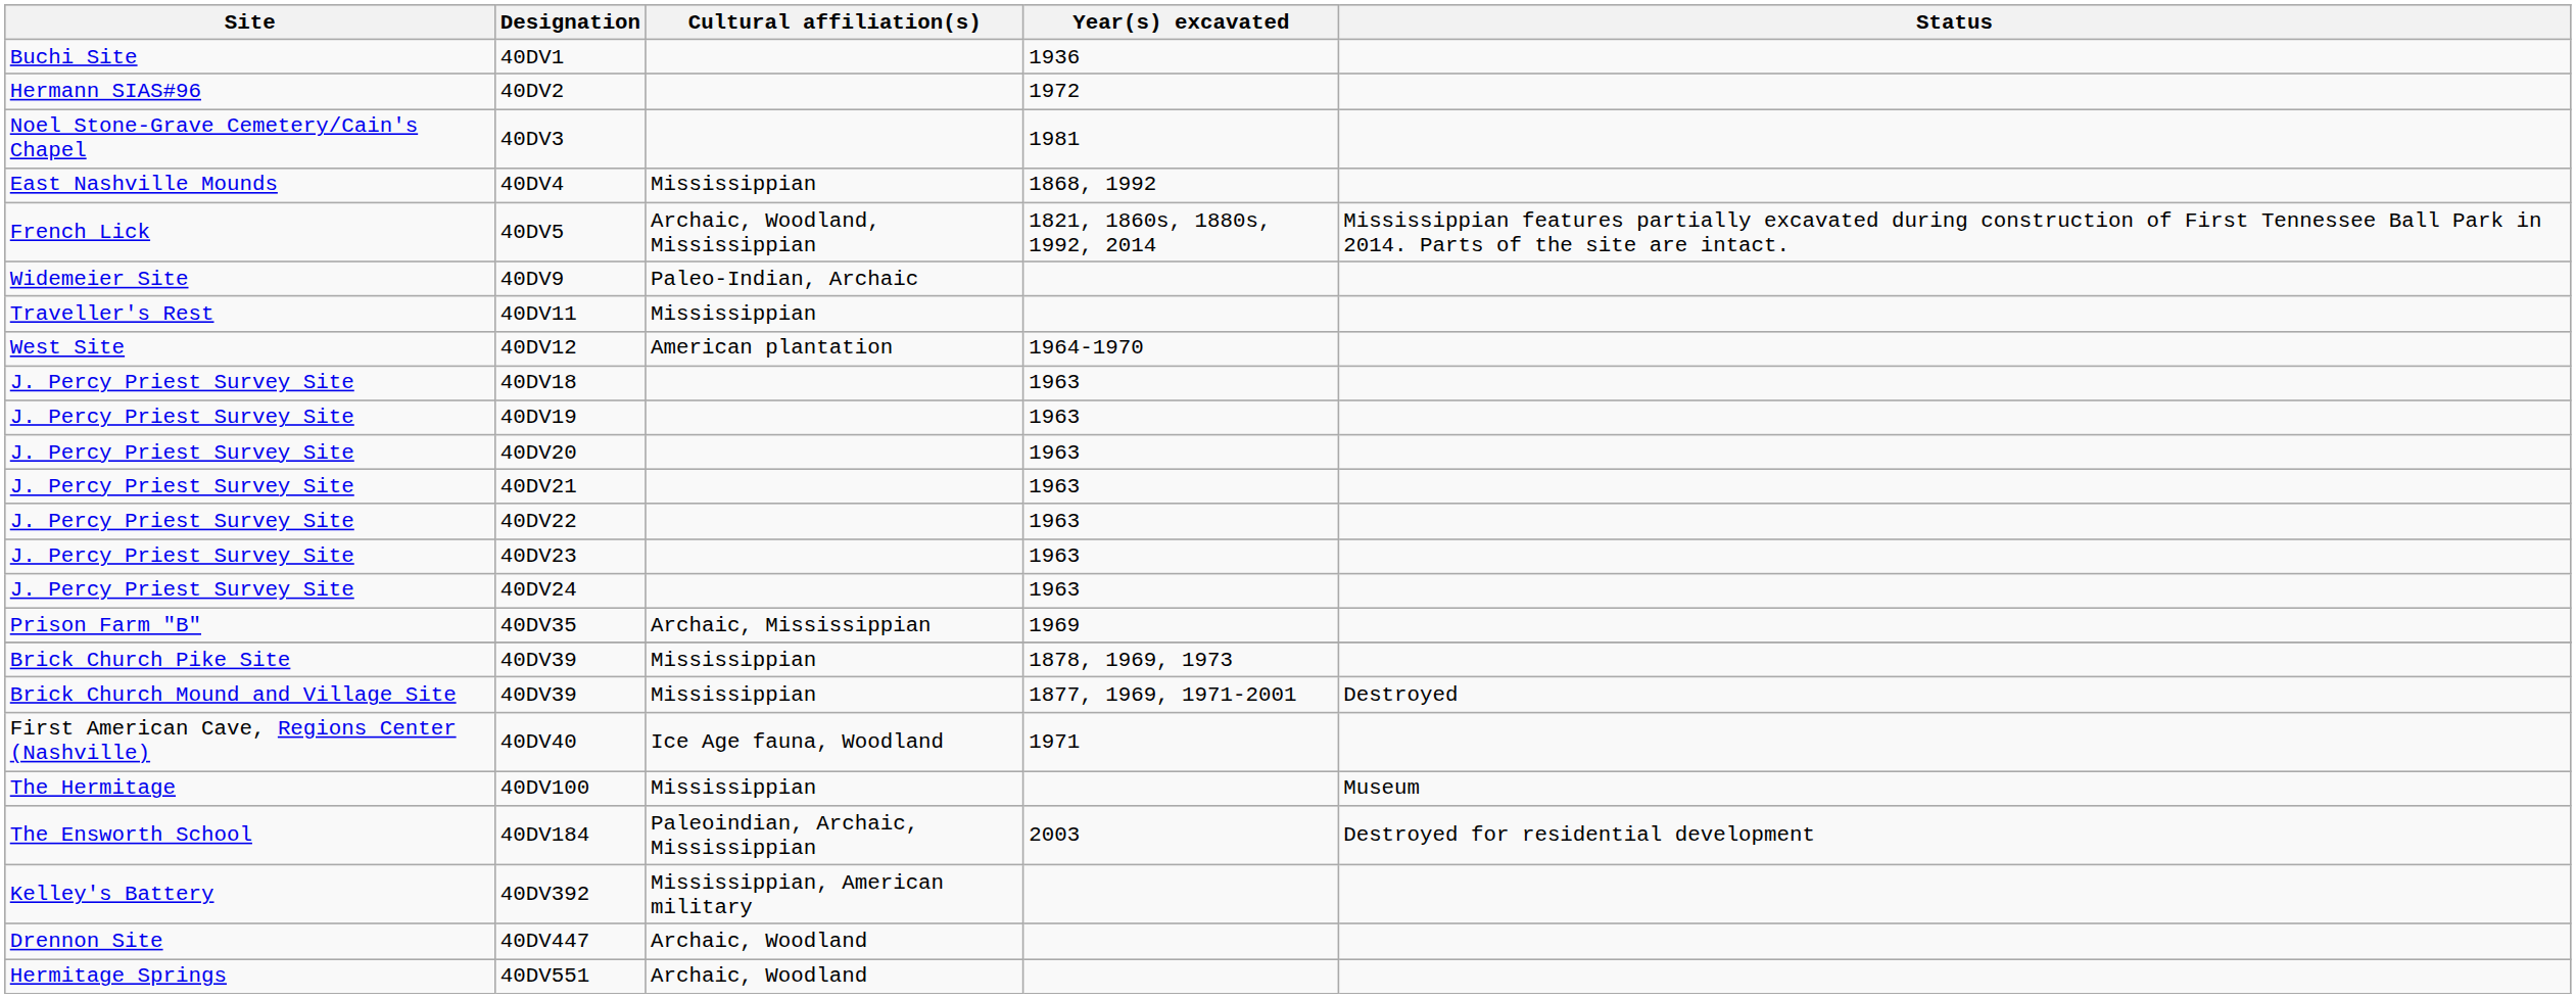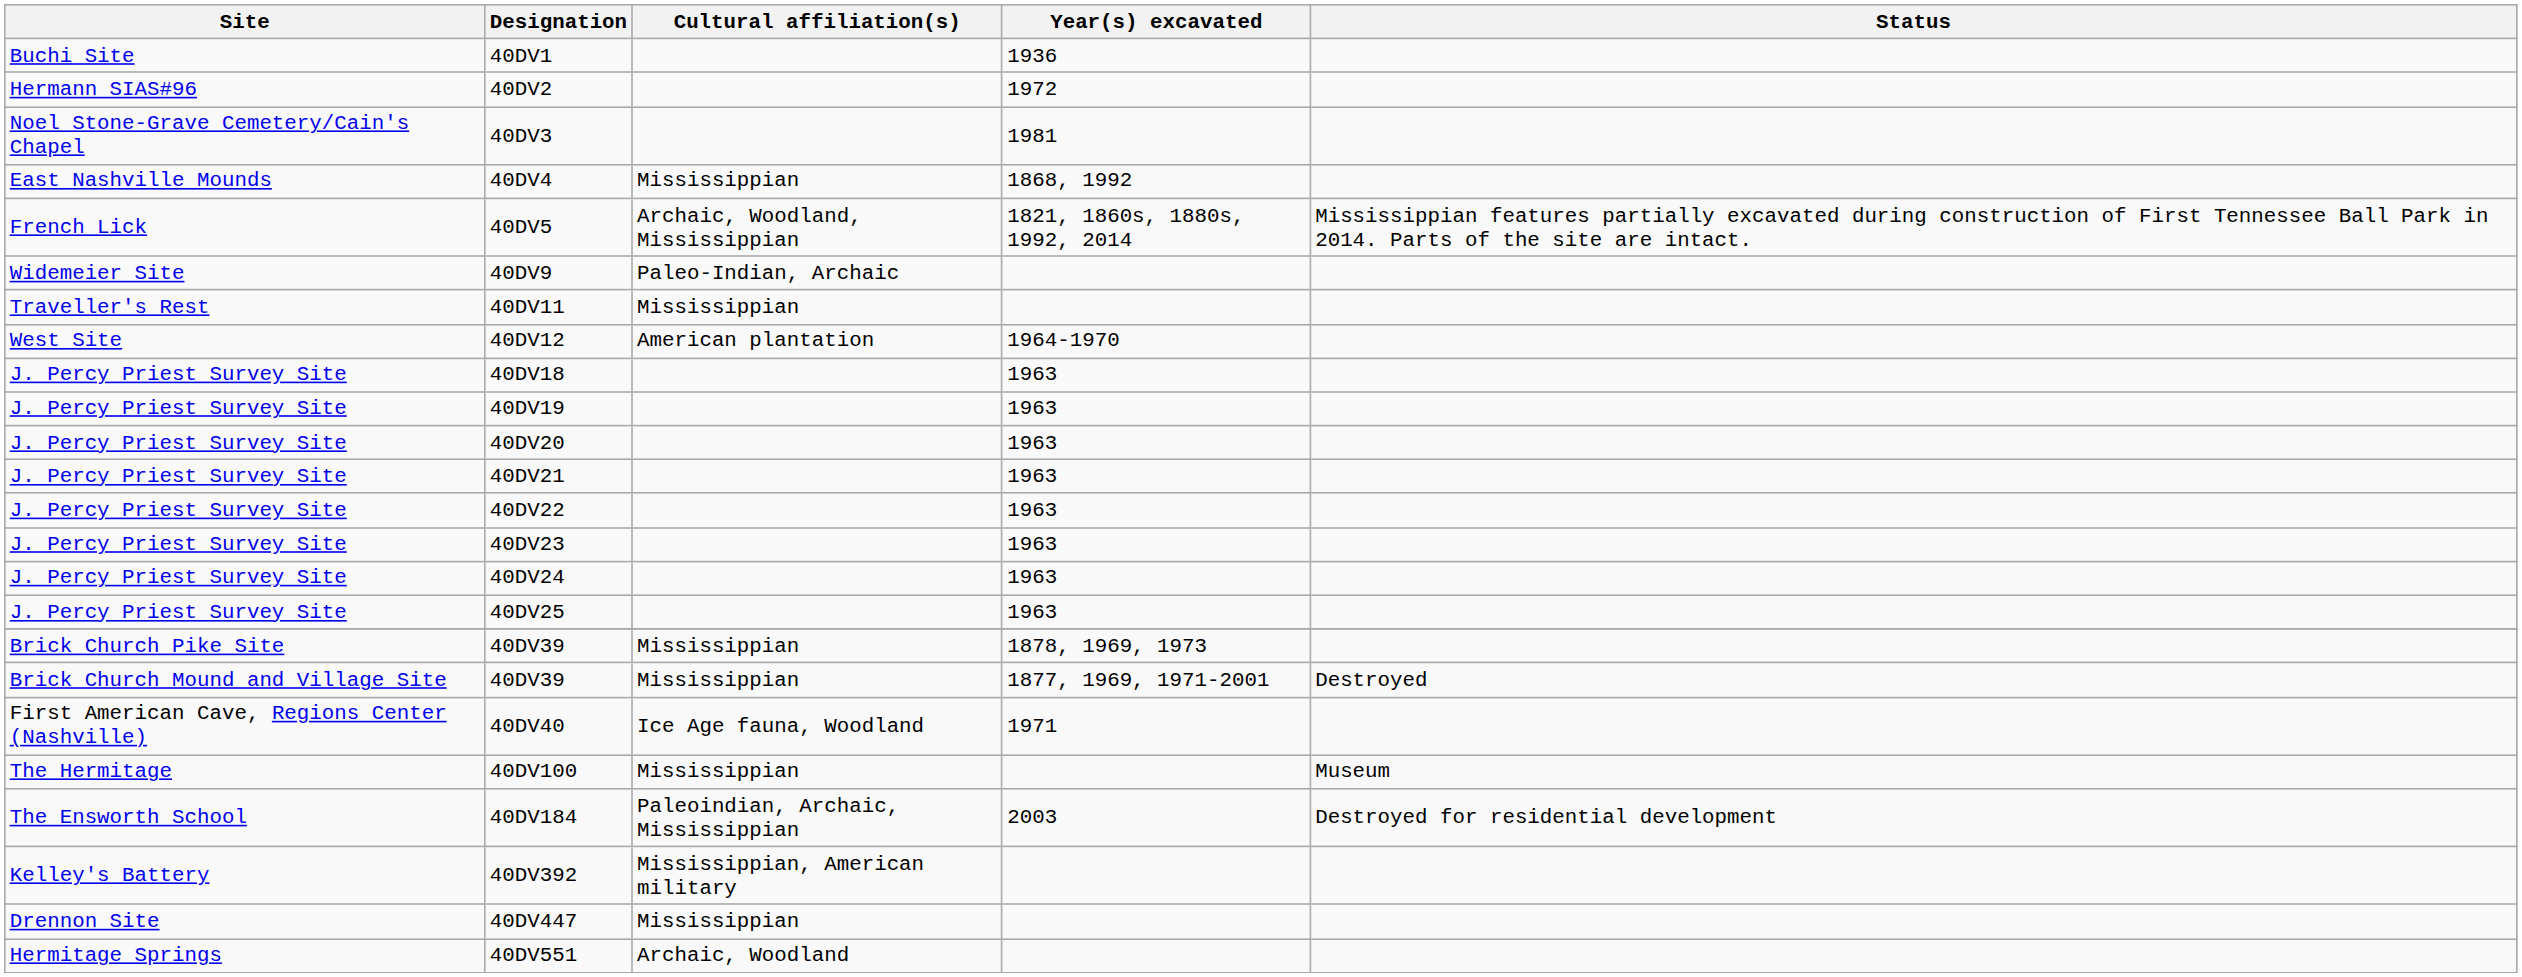 <table class="wikitable">
 <tr>
 <th>Site</th>
 <th>Designation</th>
 <th>Cultural affiliation(s)</th>
 <th>Year(s) excavated</th>
 <th>Status</th>
 </tr>
 <tr>
 <td><a href='#'>Buchi Site</a></td>
 <td>40DV1</td>
 <td></td>
 <td>1936</td>
 <td></td>
 </tr>
 <tr>
 <td><a href='#'>Hermann SIAS#96</a></td>
 <td>40DV2</td>
 <td></td>
 <td>1972</td>
 <td></td>
 </tr>
 <tr>
 <td><a href='#'>Noel Stone-Grave Cemetery/Cain's Chapel</a></td>
 <td>40DV3</td>
 <td></td>
 <td>1981</td>
 <td></td>
 </tr>
 <tr>
 <td><a href='#'>East Nashville Mounds</a></td>
 <td>40DV4</td>
 <td>Mississippian</td>
 <td>1868, 1992</td>
 <td></td>
 </tr>
 <tr>
 <td><a href='#'>French Lick</a></td>
 <td>40DV5</td>
 <td>Archaic, Woodland, Mississippian</td>
 <td>1821, 1860s, 1880s, 1992, 2014</td>
 <td>Mississippian features partially excavated during construction of First Tennessee Ball Park in 2014. Parts of the site are intact.</td>
 </tr>
 <tr>
 <td><a href='#'>Widemeier Site</a></td>
 <td>40DV9</td>
 <td>Paleo-Indian, Archaic</td>
 <td></td>
 <td></td>
 </tr>
 <tr>
 <td><a href='#'>Traveller's Rest</a></td>
 <td>40DV11</td>
 <td>Mississippian</td>
 <td></td>
 <td></td>
 </tr>
 <tr>
 <td><a href='#'>West Site</a></td>
 <td>40DV12</td>
 <td>American plantation</td>
 <td>1964-1970</td>
 <td></td>
 </tr>
 <tr>
 <td><a href='#'>J. Percy Priest Survey Site</a></td>
 <td>40DV18</td>
 <td></td>
 <td>1963</td>
 <td></td>
 </tr>
 <tr>
 <td><a href='#'>J. Percy Priest Survey Site</a></td>
 <td>40DV19</td>
 <td></td>
 <td>1963</td>
 <td></td>
 </tr>
 <tr>
 <td><a href='#'>J. Percy Priest Survey Site</a></td>
 <td>40DV20</td>
 <td></td>
 <td>1963</td>
 <td></td>
 </tr>
 <tr>
 <td><a href='#'>J. Percy Priest Survey Site</a></td>
 <td>40DV21</td>
 <td></td>
 <td>1963</td>
 <td></td>
 </tr>
 <tr>
 <td><a href='#'>J. Percy Priest Survey Site</a></td>
 <td>40DV22</td>
 <td></td>
 <td>1963</td>
 <td></td>
 </tr>
 <tr>
 <td><a href='#'>J. Percy Priest Survey Site</a></td>
 <td>40DV23</td>
 <td></td>
 <td>1963</td>
 <td></td>
 </tr>
 <tr>
 <td><a href='#'>J. Percy Priest Survey Site</a></td>
 <td>40DV24</td>
 <td></td>
 <td>1963</td>
 <td></td>
 </tr>
 <tr>
-<td><a href='#'>Prison Farm "B"</a></td>
-<td>40DV35</td>
-<td>Archaic, Mississippian</td>
-<td>1969</td>
+<td><a href='#'>J. Percy Priest Survey Site</a></td>
+<td>40DV25</td>
+<td></td>
+<td>1963</td>
 <td></td>
 </tr>
 <tr>
 </tr>
 <tr>
 <td><a href='#'>Brick Church Pike Site</a></td>
 <td>40DV39</td>
 <td>Mississippian</td>
 <td>1878, 1969, 1973</td>
 <td></td>
 </tr>
 <tr>
 <td><a href='#'>Brick Church Mound and Village Site</a></td>
 <td>40DV39</td>
 <td>Mississippian</td>
 <td>1877, 1969, 1971-2001</td>
 <td>Destroyed</td>
 </tr>
 <tr>
 <td>First American Cave, <a href='#'>Regions Center (Nashville)</a></td>
 <td>40DV40</td>
 <td>Ice Age fauna, Woodland</td>
 <td>1971</td>
 <td></td>
 </tr>
 <tr>
 <td><a href='#'>The Hermitage</a></td>
 <td>40DV100</td>
 <td>Mississippian</td>
 <td></td>
 <td>Museum</td>
 </tr>
 <tr>
 <td><a href='#'>The Ensworth School</a></td>
 <td>40DV184</td>
 <td>Paleoindian, Archaic, Mississippian</td>
 <td>2003</td>
 <td>Destroyed for residential development</td>
 </tr>
 <tr>
 <td><a href='#'>Kelley's Battery</a></td>
 <td>40DV392</td>
 <td>Mississippian, American military</td>
 <td></td>
 <td></td>
 </tr>
 <tr>
 <td><a href='#'>Drennon Site</a></td>
 <td>40DV447</td>
-<td>Archaic, Woodland</td>
+<td>Mississippian</td>
 <td></td>
 <td></td>
 </tr>
 <tr>
 <td><a href='#'>Hermitage Springs</a></td>
 <td>40DV551</td>
 <td>Archaic, Woodland</td>
 <td></td>
 <td></td>
 </tr>
 </table>
